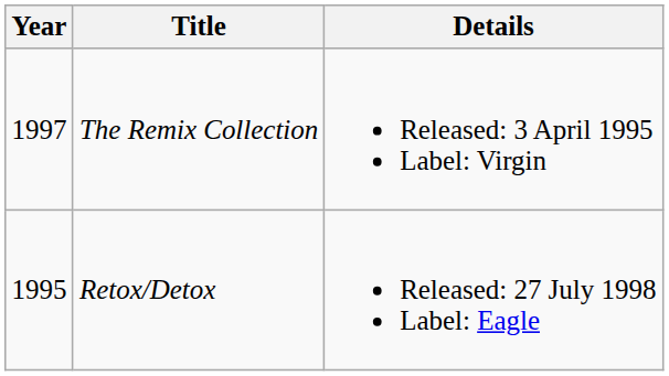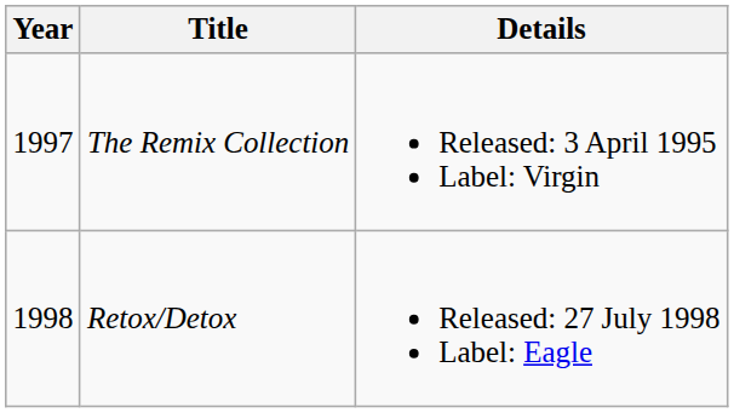 <table class="wikitable">
 <tr>
 <th>Year</th>
 <th>Title</th>
 <th>Details</th>
 </tr>
 <tr>
 <td style="text-align:center;">1997</td>
 <td align="left"><em>The Remix Collection</em></td>
 <td><br><ul><li>Released: 3 April 1995</li><li>Label: Virgin</li></ul></td>
 </tr>
 <tr>
-<td style="text-align:center;">1995</td>
+<td style="text-align:center;">1998</td>
 <td align="left"><em>Retox/Detox</em></td>
 <td><br><ul><li>Released: 27 July 1998</li><li>Label: <a href='#'>Eagle</a></li></ul></td>
 </tr>
 </table>
